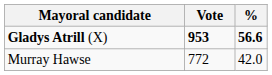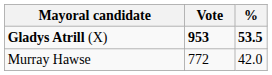 <table class="wikitable">
 <tr>
 <th width="200px">Mayoral candidate</th>
 <th width="50px">Vote</th>
 <th width="30px">%</th>
 </tr>
 <tr>
 <td><strong>Gladys Atrill</strong> (X) </td>
 <td><strong>953</strong></td>
-<td><strong>56.6</strong></td>
+<td><strong>53.5</strong></td>
 </tr>
 <tr>
 <td>Murray Hawse</td>
 <td>772</td>
 <td>42.0</td>
 </tr>
 </table>
